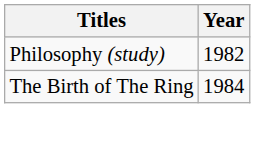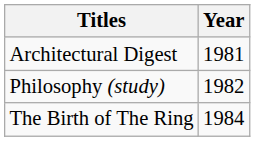 <table class="wikitable">
 <tr>
 <th>Titles</th>
 <th>Year</th>
+</tr>
+<tr>
+<td>Architectural Digest</td>
+<td>1981</td>
 </tr>
 <tr>
 <td>Philosophy <em>(study)</em></td>
 <td>1982</td>
 </tr>
 <tr>
 <td>The Birth of The Ring</td>
 <td>1984</td>
 </tr>
 </table>
